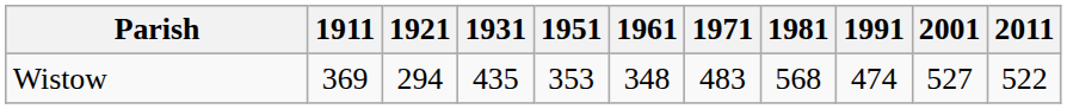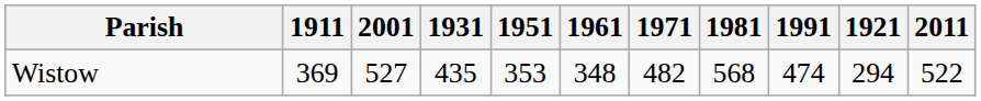 <table class="wikitable" style="text-align:center">
 <tr>
 <th width="150">Parish<br></th>
 <th width="30">1911<br></th>
-<th width="30">1921<br></th>
+<th width="30">2001<br></th>
 <th width="30">1931<br></th>
 <th width="30">1951<br></th>
 <th width="30">1961<br></th>
 <th width="30">1971<br></th>
 <th width="30">1981<br></th>
 <th width="30">1991<br></th>
-<th width="30">2001<br></th>
+<th width="30">1921<br></th>
 <th width="30">2011 <br></th>
 </tr>
 <tr>
 <td align=left>Wistow</td>
 <td align="center">369</td>
-<td align="center">294</td>
+<td align="center">527</td>
 <td align="center">435</td>
 <td align="center">353</td>
 <td align="center">348</td>
-<td align="center">483</td>
+<td align="center">482</td>
 <td align="center">568</td>
 <td align="center">474</td>
-<td align="center">527</td>
+<td align="center">294</td>
 <td align="center">522</td>
 </tr>
 </table>
